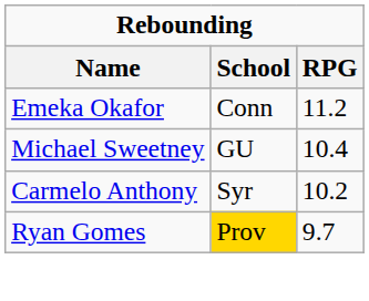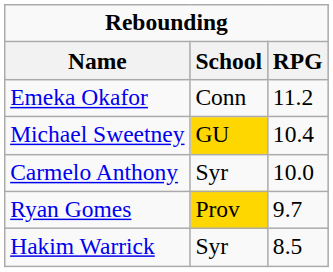 <table class="wikitable">
 <tr>
 <td colspan=3 style="text-align:center;"><strong>Rebounding</strong></td>
 </tr>
 <tr>
 <th>Name</th>
 <th>School</th>
 <th>RPG</th>
 </tr>
 <tr>
 <td><a href='#'>Emeka Okafor</a></td>
 <td>Conn</td>
 <td>11.2</td>
 </tr>
 <tr>
 <td><a href='#'>Michael Sweetney</a></td>
-<td>GU</td>
+<td style="background: gold;">GU</td>
 <td>10.4</td>
 </tr>
 <tr>
 <td><a href='#'>Carmelo Anthony</a></td>
 <td>Syr</td>
-<td>10.2</td>
+<td>10.0</td>
 </tr>
 <tr>
 <td><a href='#'>Ryan Gomes</a></td>
 <td style="background: gold;">Prov</td>
 <td>9.7</td>
 </tr>
+<tr>
+<td><a href='#'>Hakim Warrick</a></td>
+<td>Syr</td>
+<td>8.5</td>
+</tr>
 </table>
